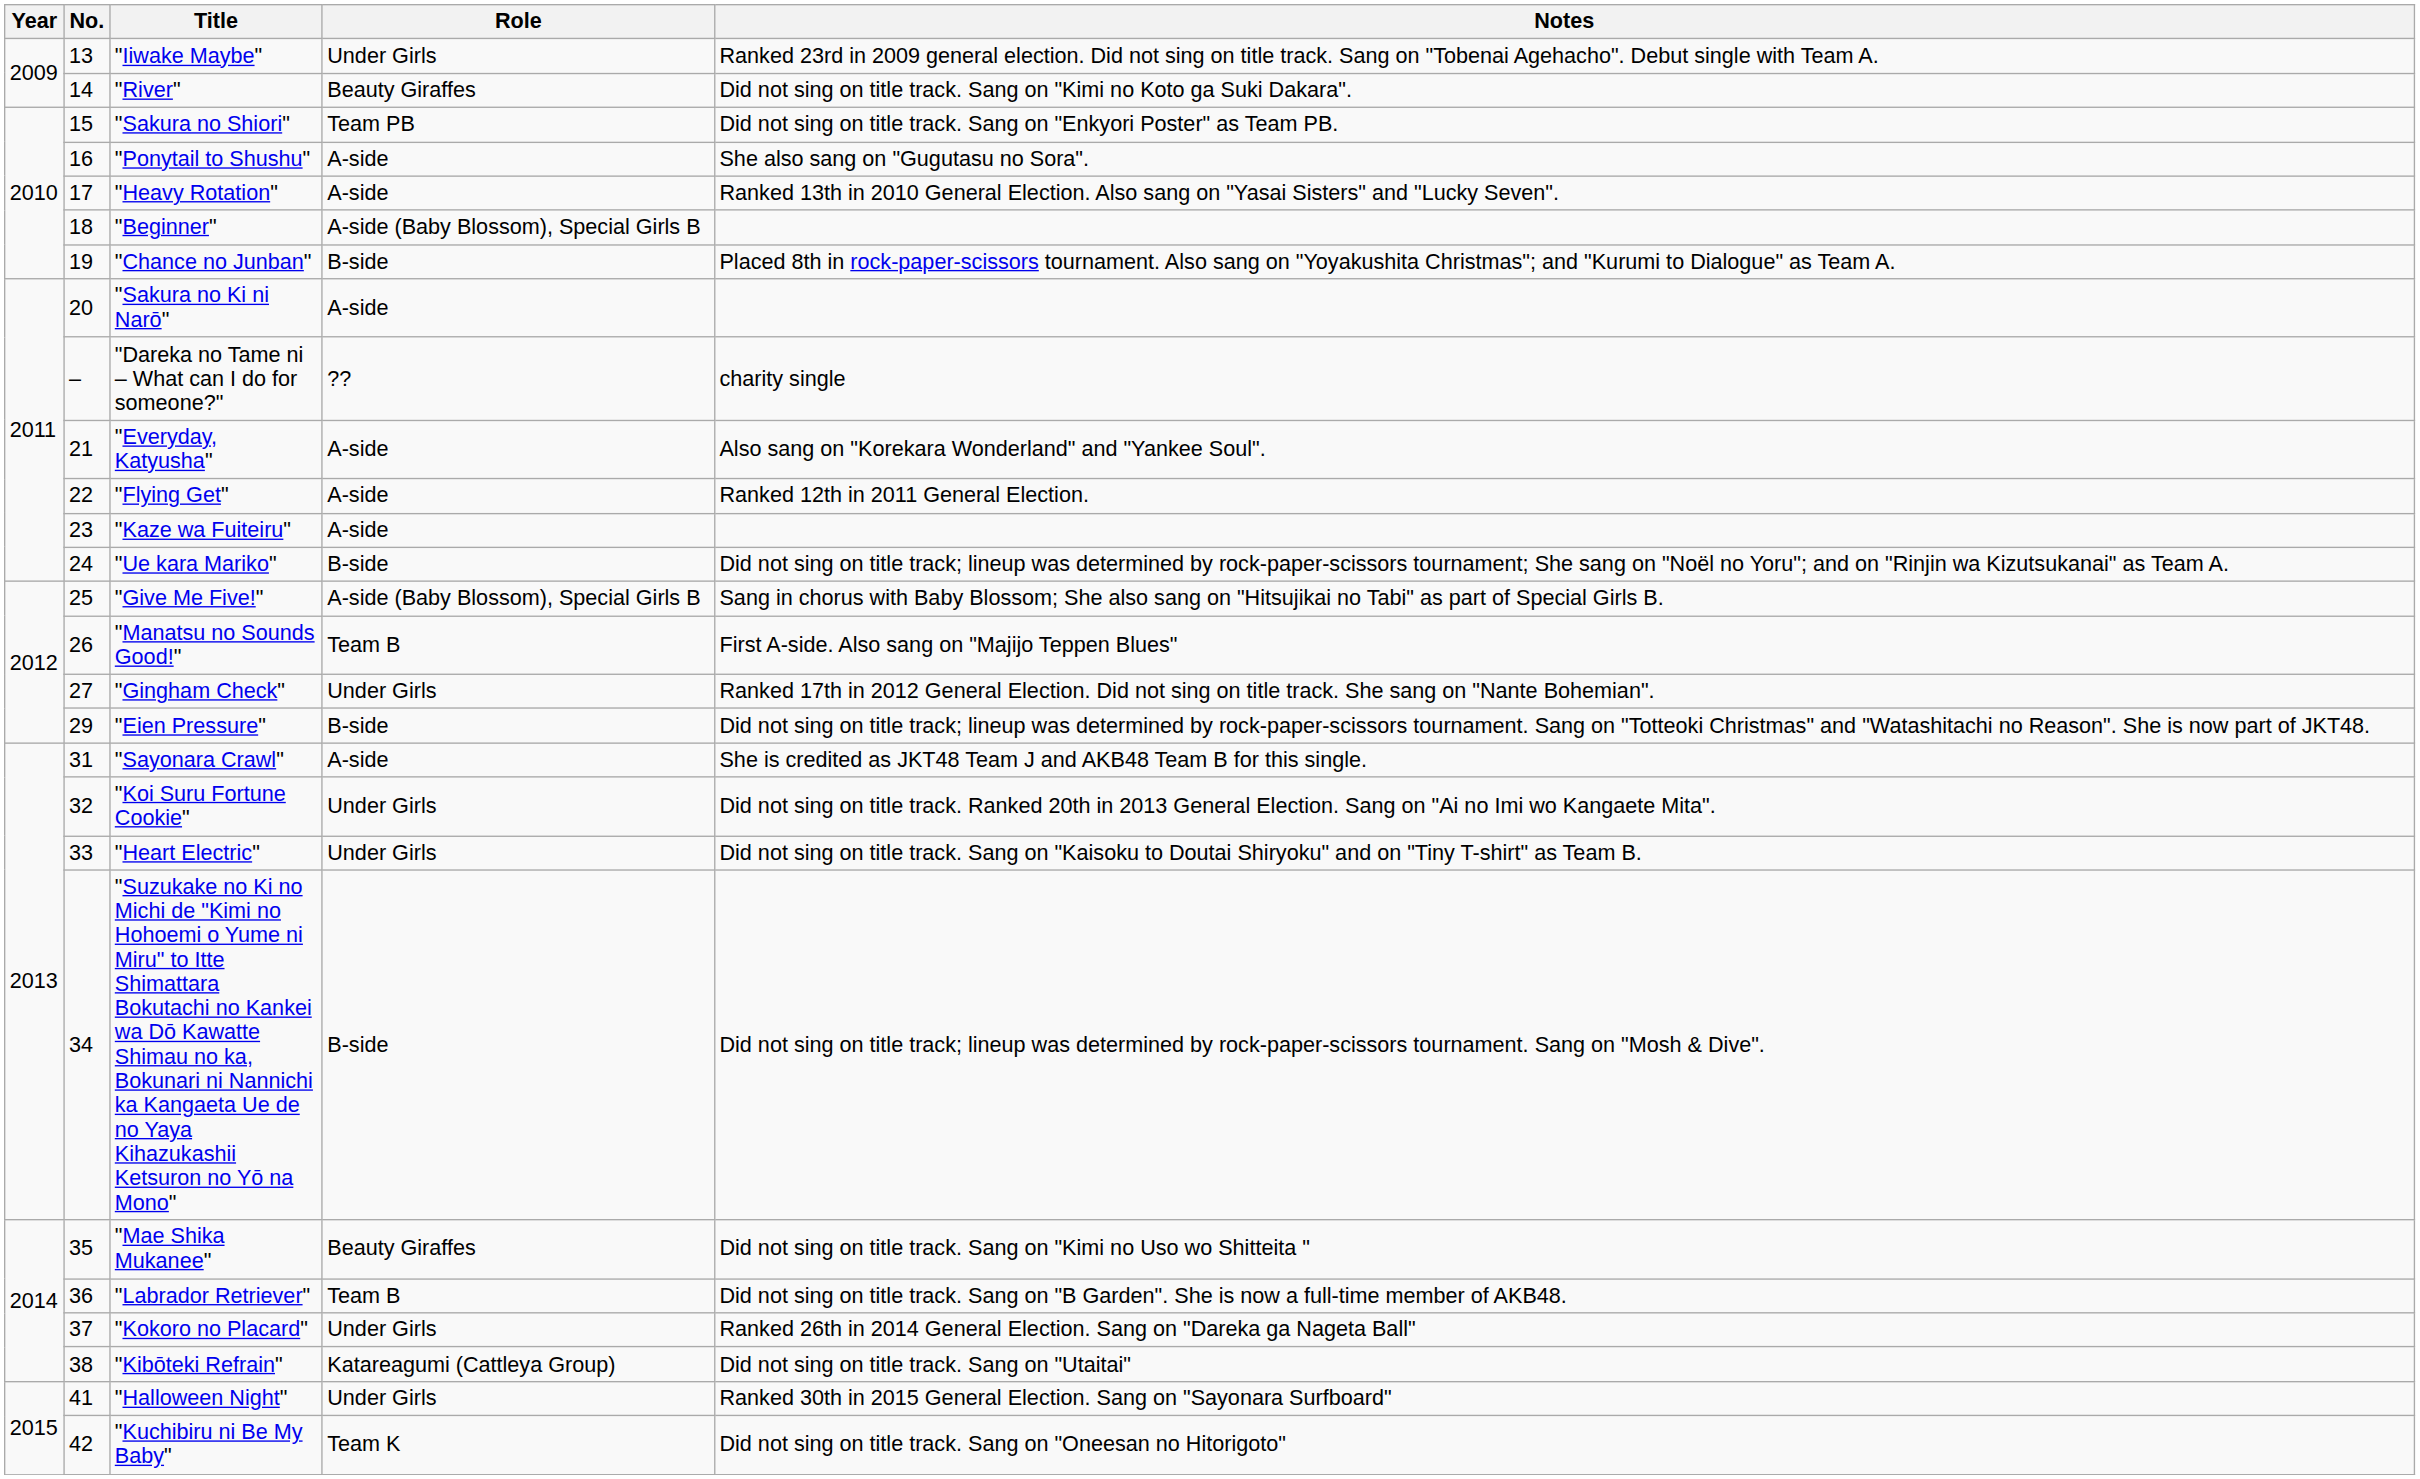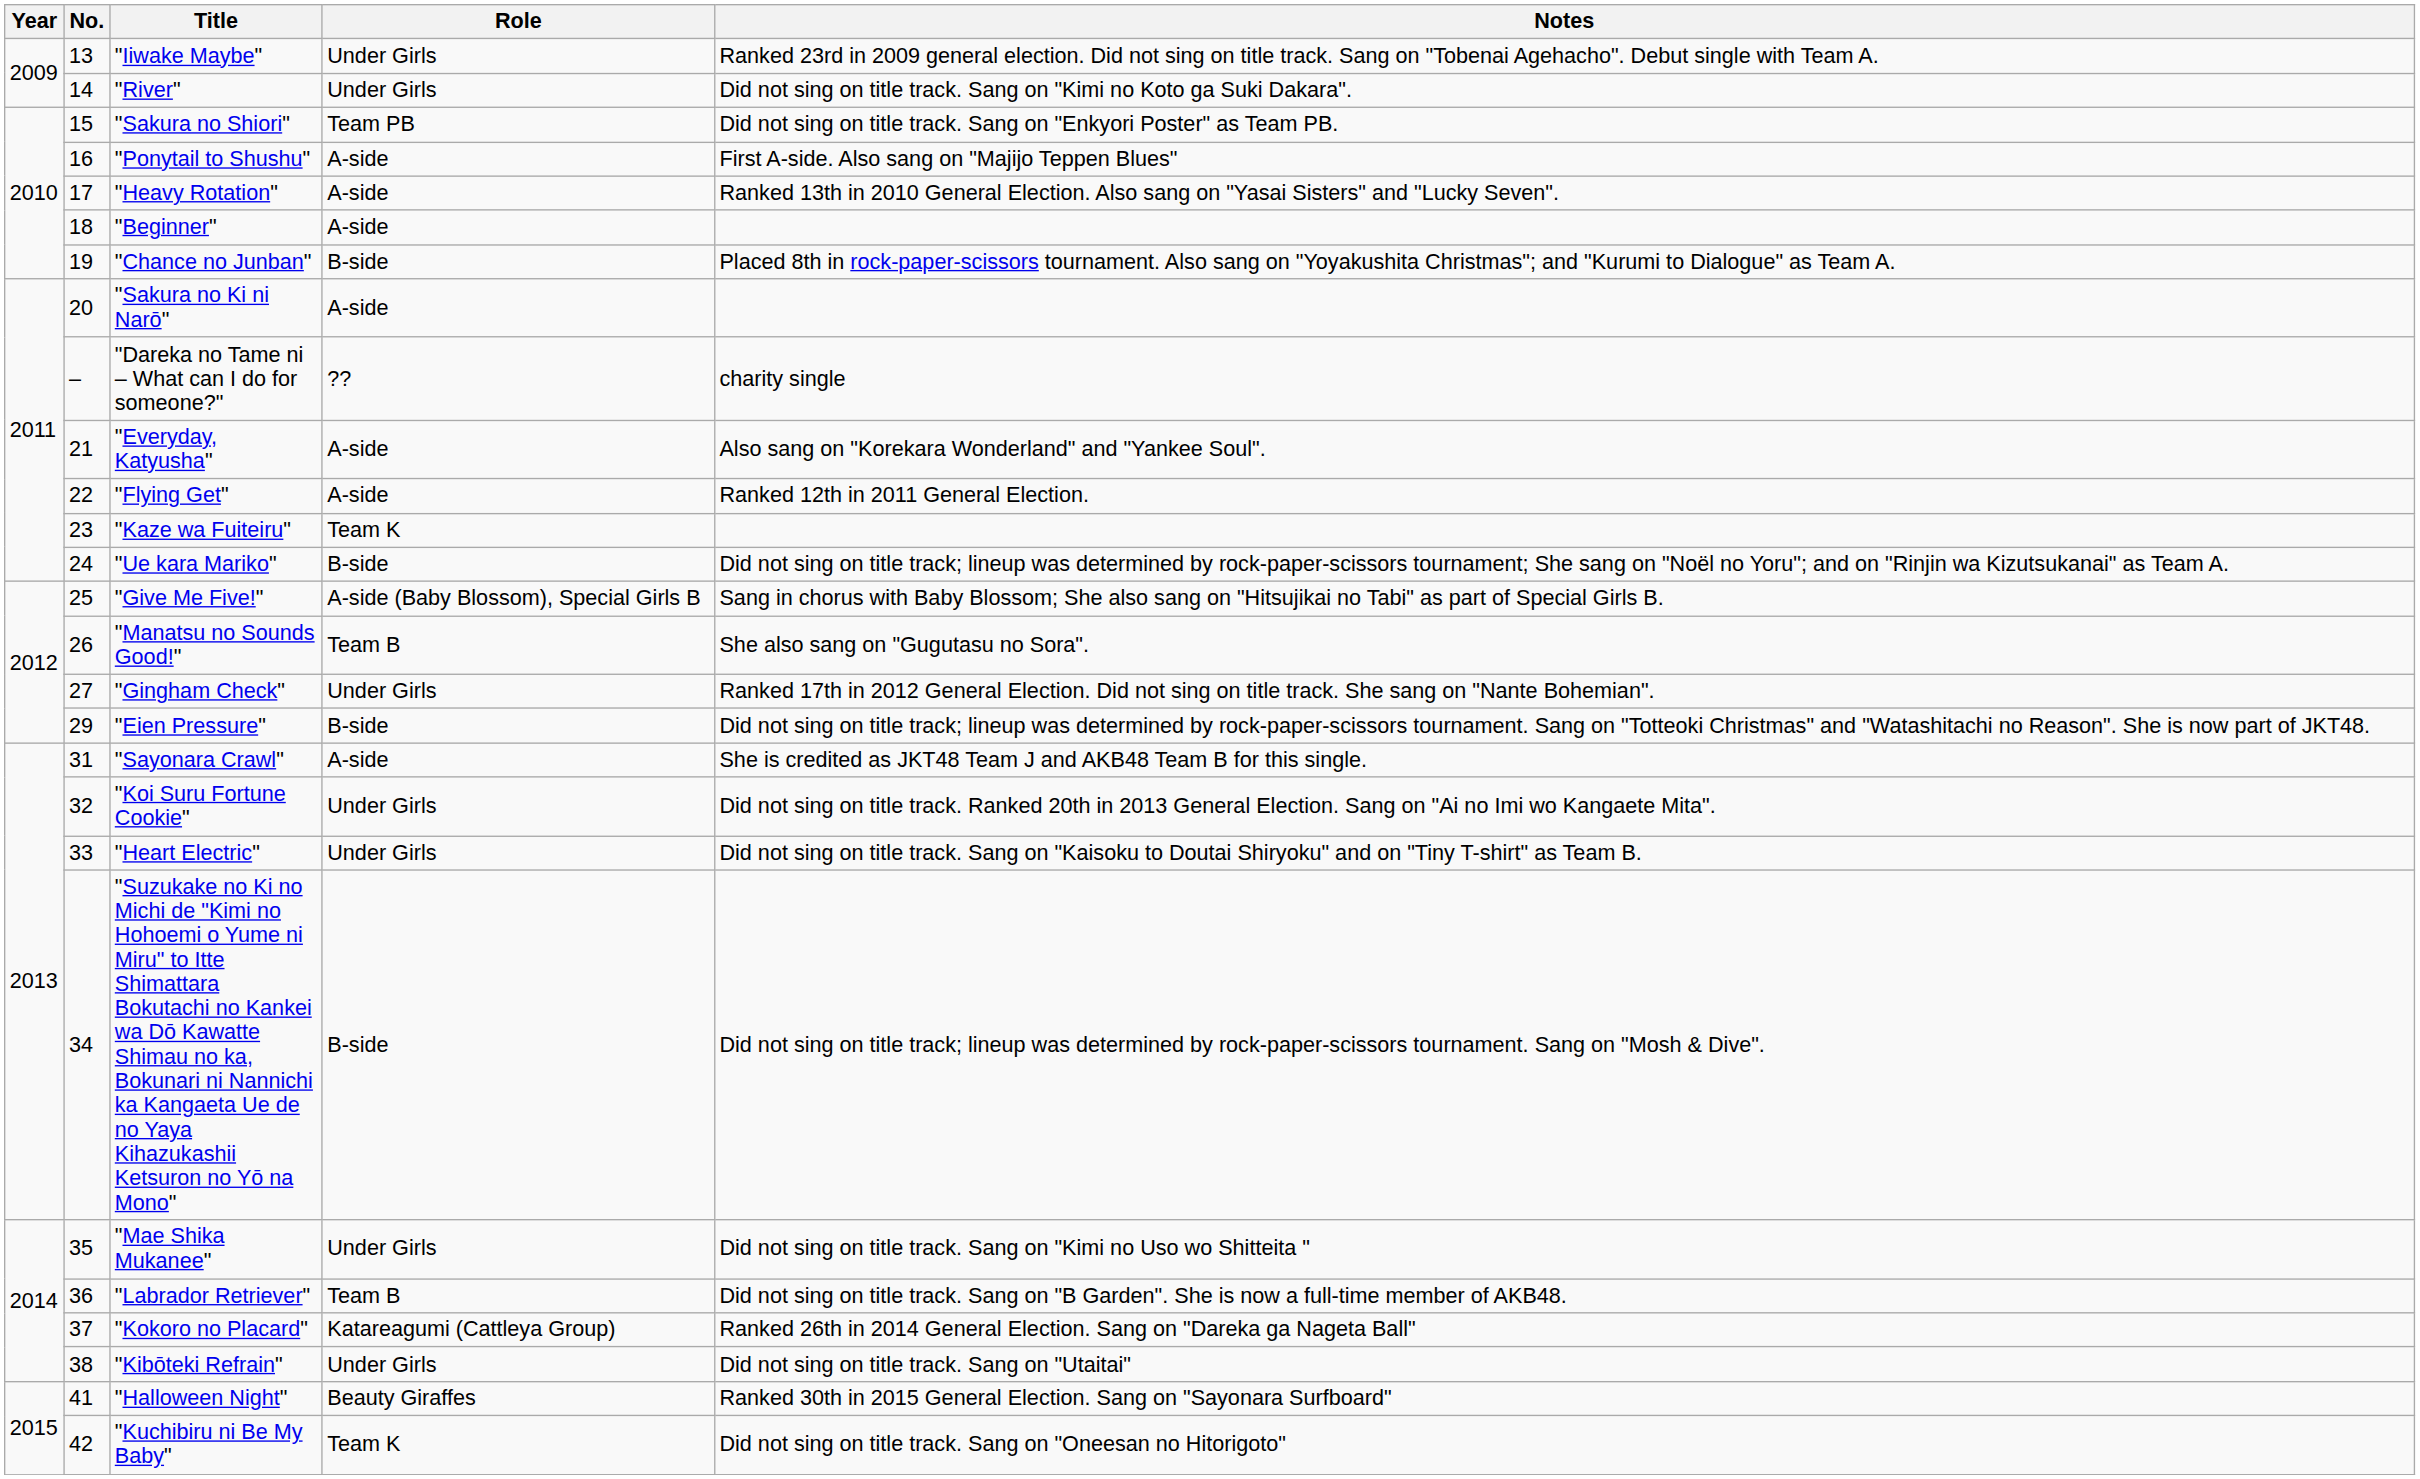 <table class="wikitable sortable"  style="width:90%;">
 <tr>
 <th>Year</th>
 <th data-sort-type="number">No. </th>
 <th style="width:150px;">Title </th>
 <th>Role  </th>
 <th class="unsortable">Notes </th>
 </tr>
 <tr>
 <td rowspan='2'>2009</td>
 <td>13</td>
 <td>"<a href='#'>Iiwake Maybe</a>"</td>
 <td>Under Girls</td>
 <td>Ranked 23rd in 2009 general election. Did not sing on title track. Sang on "Tobenai Agehacho". Debut single with Team A.</td>
 </tr>
 <tr>
 <td>14</td>
 <td>"<a href='#'>River</a>"</td>
-<td>Beauty Giraffes</td>
+<td>Under Girls</td>
 <td>Did not sing on title track. Sang on "Kimi no Koto ga Suki Dakara".</td>
 </tr>
 <tr>
 <td rowspan='5'>2010</td>
 <td>15</td>
 <td>"<a href='#'>Sakura no Shiori</a>"</td>
 <td>Team PB</td>
 <td>Did not sing on title track. Sang on "Enkyori Poster" as Team PB.</td>
 </tr>
 <tr>
 <td>16</td>
 <td>"<a href='#'>Ponytail to Shushu</a>"</td>
 <td>A-side</td>
-<td>She also sang on "Gugutasu no Sora".</td>
+<td>First A-side. Also sang on "Majijo Teppen Blues"</td>
 </tr>
 <tr>
 <td>17</td>
 <td>"<a href='#'>Heavy Rotation</a>"</td>
 <td>A-side</td>
 <td>Ranked 13th in 2010 General Election. Also sang on  "Yasai Sisters" and "Lucky Seven".</td>
 </tr>
 <tr>
 <td>18</td>
 <td>"<a href='#'>Beginner</a>"</td>
-<td>A-side (Baby Blossom), Special Girls B</td>
+<td>A-side</td>
 <td></td>
 </tr>
 <tr>
 <td>19</td>
 <td>"<a href='#'>Chance no Junban</a>"</td>
 <td>B-side</td>
 <td>Placed 8th in <a href='#'>rock-paper-scissors</a> tournament. Also sang on "Yoyakushita Christmas"; and "Kurumi to Dialogue" as Team A.</td>
 </tr>
 <tr>
 <td rowspan='6'>2011</td>
 <td>20</td>
 <td>"<a href='#'>Sakura no Ki ni Narō</a>"</td>
 <td>A-side</td>
 <td></td>
 </tr>
 <tr>
 <td>–</td>
 <td>"Dareka no Tame ni – What can I do for someone?"</td>
 <td>??</td>
 <td>charity single</td>
 </tr>
 <tr>
 <td>21</td>
 <td>"<a href='#'>Everyday, Katyusha</a>"</td>
 <td>A-side</td>
 <td>Also sang on "Korekara Wonderland" and "Yankee Soul".</td>
 </tr>
 <tr>
 <td>22</td>
 <td>"<a href='#'>Flying Get</a>"</td>
 <td>A-side</td>
 <td>Ranked 12th in 2011 General Election.</td>
 </tr>
 <tr>
 <td>23</td>
 <td>"<a href='#'>Kaze wa Fuiteiru</a>"</td>
-<td>A-side</td>
+<td>Team K</td>
 <td></td>
 </tr>
 <tr>
 <td>24</td>
 <td>"<a href='#'>Ue kara Mariko</a>"</td>
 <td>B-side</td>
 <td>Did not sing on title track; lineup was determined by rock-paper-scissors tournament; She sang on "Noël no Yoru"; and on "Rinjin wa Kizutsukanai" as Team A.</td>
 </tr>
 <tr>
 <td rowspan='4'>2012</td>
 <td>25</td>
 <td>"<a href='#'>Give Me Five!</a>"</td>
 <td>A-side (Baby Blossom), Special Girls B</td>
 <td>Sang in chorus with Baby Blossom; She also sang on "Hitsujikai no Tabi" as part of Special Girls B.</td>
 </tr>
 <tr>
 <td>26</td>
 <td>"<a href='#'>Manatsu no Sounds Good!</a>"</td>
 <td>Team B</td>
-<td>First A-side. Also sang on "Majijo Teppen Blues"</td>
+<td>She also sang on "Gugutasu no Sora".</td>
 </tr>
 <tr>
 <td>27</td>
 <td>"<a href='#'>Gingham Check</a>"</td>
 <td>Under Girls</td>
 <td>Ranked 17th in 2012 General Election. Did not sing on title track. She sang on "Nante Bohemian".</td>
 </tr>
 <tr>
 <td>29</td>
 <td>"<a href='#'>Eien Pressure</a>"</td>
 <td>B-side</td>
 <td>Did not sing on title track; lineup was determined by rock-paper-scissors tournament. Sang on "Totteoki Christmas" and "Watashitachi no Reason". She is now part of JKT48.</td>
 </tr>
 <tr>
 <td rowspan='4'>2013</td>
 <td>31</td>
 <td>"<a href='#'>Sayonara Crawl</a>"</td>
 <td>A-side</td>
 <td>She is credited as JKT48 Team J and AKB48 Team B for this single.</td>
 </tr>
 <tr>
 <td>32</td>
 <td>"<a href='#'>Koi Suru Fortune Cookie</a>"</td>
 <td>Under Girls</td>
 <td>Did not sing on title track. Ranked 20th in 2013 General Election. Sang on "Ai no Imi wo Kangaete Mita".</td>
 </tr>
 <tr>
 <td>33</td>
 <td>"<a href='#'>Heart Electric</a>"</td>
 <td>Under Girls</td>
 <td>Did not sing on title track. Sang on "Kaisoku to Doutai Shiryoku" and on "Tiny T-shirt" as Team B.</td>
 </tr>
 <tr>
 <td>34</td>
 <td>"<a href='#'>Suzukake no Ki no Michi de "Kimi no Hohoemi o Yume ni Miru" to Itte Shimattara Bokutachi no Kankei wa Dō Kawatte Shimau no ka, Bokunari ni Nannichi ka Kangaeta Ue de no Yaya Kihazukashii Ketsuron no Yō na Mono</a>"</td>
 <td>B-side</td>
 <td>Did not sing on title track; lineup was determined by rock-paper-scissors tournament. Sang on "Mosh & Dive".</td>
 </tr>
 <tr>
 <td rowspan='4'>2014</td>
 <td>35</td>
 <td>"<a href='#'>Mae Shika Mukanee</a>"</td>
-<td>Beauty Giraffes</td>
+<td>Under Girls</td>
 <td>Did not sing on title track. Sang on "Kimi no Uso wo Shitteita "</td>
 </tr>
 <tr>
 <td>36</td>
 <td>"<a href='#'>Labrador Retriever</a>"</td>
 <td>Team B</td>
 <td>Did not sing on title track. Sang on "B Garden". She is now a full-time member of AKB48.</td>
 </tr>
 <tr>
 <td>37</td>
 <td>"<a href='#'>Kokoro no Placard</a>"</td>
-<td>Under Girls</td>
+<td>Katareagumi (Cattleya Group)</td>
 <td>Ranked 26th in 2014 General Election. Sang on "Dareka ga Nageta Ball"</td>
 </tr>
 <tr>
 <td>38</td>
 <td>"<a href='#'>Kibōteki Refrain</a>"</td>
-<td>Katareagumi (Cattleya Group)</td>
+<td>Under Girls</td>
 <td>Did not sing on title track. Sang on "Utaitai"</td>
 </tr>
 <tr>
 <td rowspan='4'>2015</td>
 <td>41</td>
 <td>"<a href='#'>Halloween Night</a>"</td>
-<td>Under Girls</td>
+<td>Beauty Giraffes</td>
 <td>Ranked 30th in 2015 General Election. Sang on "Sayonara Surfboard"</td>
 </tr>
 <tr>
 <td>42</td>
 <td>"<a href='#'>Kuchibiru ni Be My Baby</a>"</td>
 <td>Team K</td>
 <td>Did not sing on title track. Sang on "Oneesan no Hitorigoto"</td>
 </tr>
 <tr>
 </tr>
 </table>
